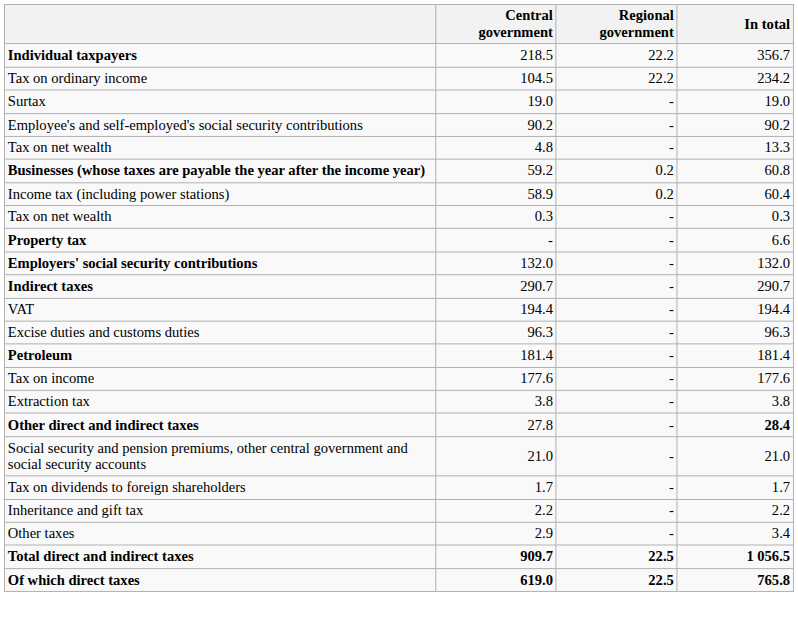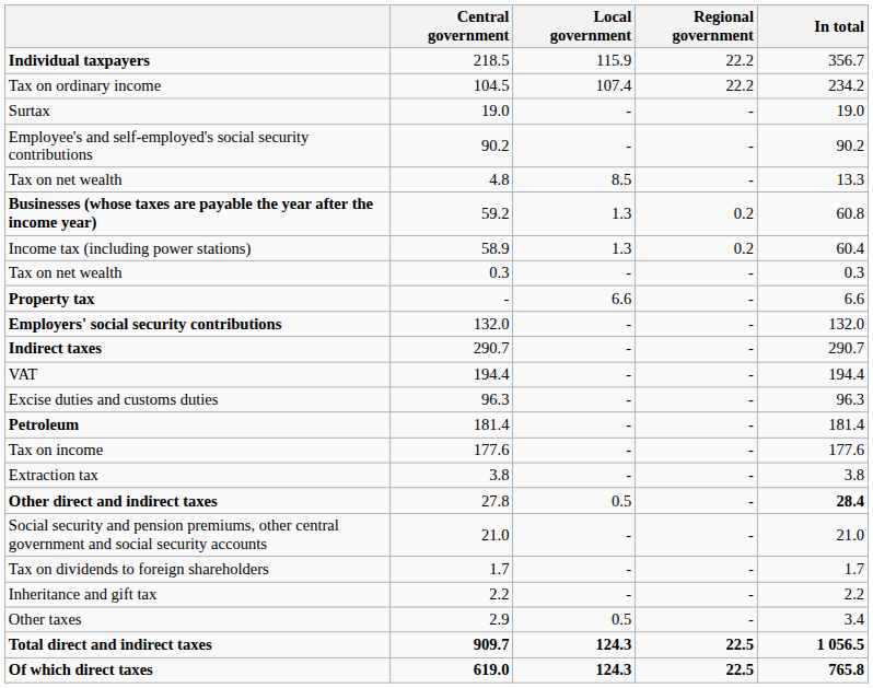 <table class="wikitable">
 <tr>
 <th style="width:400pt; text-align:left;"></th>
 <th style="width:100pt; text-align:right;"><strong>Central government</strong></th>
+<th style="width:100pt; text-align:right;"><strong>Local government</strong></th>
 <th style="width:100pt; text-align:right;"><strong>Regional government</strong></th>
 <th style="width:100pt; text-align:right;"><strong>In total</strong></th>
 </tr>
 <tr>
 <td align=left><strong>Individual taxpayers</strong></td>
 <td align=right>218.5</td>
+<td align=right>115.9</td>
 <td align=right>22.2</td>
 <td align=right>356.7</td>
 </tr>
 <tr>
 <td align=left>Tax on ordinary income</td>
 <td align=right>104.5</td>
+<td align=right>107.4</td>
 <td align=right>22.2</td>
 <td align=right>234.2</td>
 </tr>
 <tr>
 <td align=left>Surtax</td>
 <td align=right>19.0</td>
 <td align=right>-</td>
+<td align=right>-</td>
 <td align=right>19.0</td>
 </tr>
 <tr>
 <td align=left>Employee's and self-employed's social security contributions</td>
 <td align=right>90.2</td>
 <td align=right>-</td>
+<td align=right>-</td>
 <td align=right>90.2</td>
 </tr>
 <tr>
 <td align=left>Tax on net wealth</td>
 <td align=right>4.8</td>
+<td align=right>8.5</td>
 <td align=right>-</td>
 <td align=right>13.3</td>
 </tr>
 <tr>
 <td align=left><strong>Businesses (whose taxes are payable the year after the income year)</strong></td>
 <td align=right>59.2</td>
+<td align=right>1.3</td>
 <td align=right>0.2</td>
 <td align=right>60.8</td>
 </tr>
 <tr>
 <td align=left>Income tax (including power stations)</td>
 <td align=right>58.9</td>
+<td align=right>1.3</td>
 <td align=right>0.2</td>
 <td align=right>60.4</td>
 </tr>
 <tr>
 <td align=left>Tax on net wealth</td>
 <td align=right>0.3</td>
 <td align=right>-</td>
+<td align=right>-</td>
 <td align=right>0.3</td>
 </tr>
 <tr>
 <td align=left><strong>Property tax</strong></td>
 <td align=right>-</td>
+<td align=right>6.6</td>
 <td align=right>-</td>
 <td align=right>6.6</td>
 </tr>
 <tr>
 <td align=left><strong>Employers' social security contributions</strong></td>
 <td align=right>132.0</td>
 <td align=right>-</td>
+<td align=right>-</td>
 <td align=right>132.0</td>
 </tr>
 <tr>
 <td align=left><strong>Indirect taxes</strong></td>
 <td align=right>290.7</td>
+<td align=right>-</td>
 <td align=right>-</td>
 <td align=right>290.7</td>
 </tr>
 <tr>
 <td align=left>VAT</td>
 <td align=right>194.4</td>
 <td align=right>-</td>
+<td align=right>-</td>
 <td align=right>194.4</td>
 </tr>
 <tr>
 <td align=left>Excise duties and customs duties</td>
 <td align=right>96.3</td>
+<td align=right>-</td>
 <td align=right>-</td>
 <td align=right>96.3</td>
 </tr>
 <tr>
 <td align=left><strong>Petroleum</strong></td>
 <td align=right>181.4</td>
 <td align=right>-</td>
+<td align=right>-</td>
 <td align=right>181.4</td>
 </tr>
 <tr>
 <td align=left>Tax on income</td>
 <td align=right>177.6</td>
+<td align=right>-</td>
 <td align=right>-</td>
 <td align=right>177.6</td>
 </tr>
 <tr>
 <td align=left>Extraction tax</td>
 <td align=right>3.8</td>
 <td align=right>-</td>
+<td align=right>-</td>
 <td align=right>3.8</td>
 </tr>
 <tr>
 <td align=left><strong>Other direct and indirect taxes</strong></td>
 <td align=right>27.8</td>
+<td align=right>0.5</td>
 <td align=right>-</td>
 <td align=right><strong>28.4</strong></td>
 </tr>
 <tr>
 <td align=left>Social security and pension premiums, other central government and social security accounts</td>
 <td align=right>21.0</td>
 <td align=right>-</td>
+<td align=right>-</td>
 <td align=right>21.0</td>
 </tr>
 <tr>
 <td align=left>Tax on dividends to foreign shareholders</td>
 <td align=right>1.7</td>
+<td align=right>-</td>
 <td align=right>-</td>
 <td align=right>1.7</td>
 </tr>
 <tr>
 <td align=left>Inheritance and gift tax</td>
 <td align=right>2.2</td>
 <td align=right>-</td>
+<td align=right>-</td>
 <td align=right>2.2</td>
 </tr>
 <tr>
 <td align=left>Other taxes</td>
 <td align=right>2.9</td>
+<td align=right>0.5</td>
 <td align=right>-</td>
 <td align=right>3.4</td>
 </tr>
 <tr>
 <td align=left><strong>Total direct and indirect taxes</strong></td>
 <td align=right><strong>909.7</strong></td>
+<td align=right><strong>124.3</strong></td>
 <td align=right><strong>22.5</strong></td>
 <td align=right><strong>1 056.5</strong></td>
 </tr>
 <tr>
 <td align=left><strong>Of which direct taxes</strong></td>
 <td align=right><strong>619.0</strong></td>
+<td align=right><strong>124.3</strong></td>
 <td align=right><strong>22.5</strong></td>
 <td align=right><strong>765.8</strong></td>
 </tr>
 </table>
